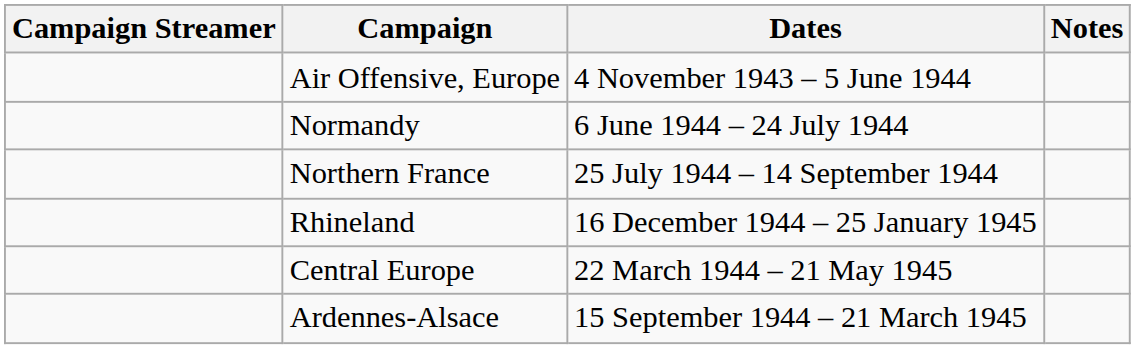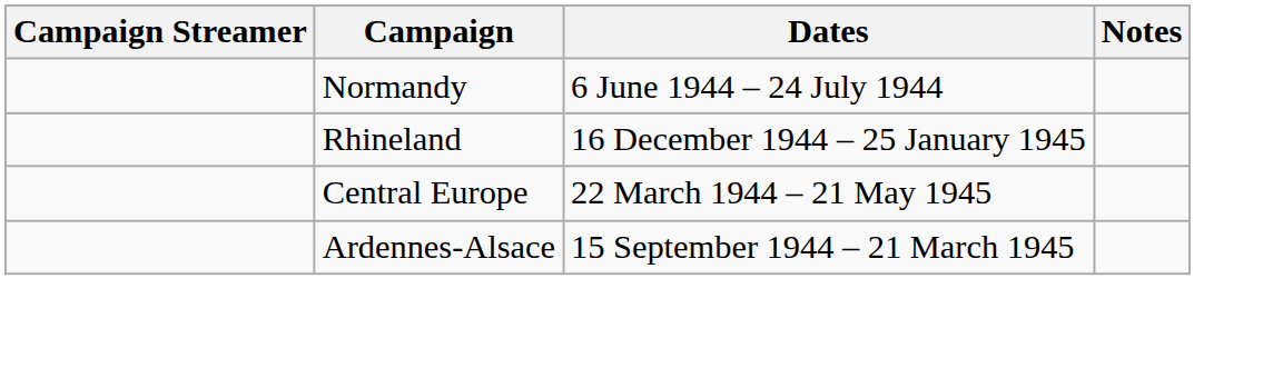 <table class="wikitable">
 <tr style="background:#efefef;">
 <th>Campaign Streamer</th>
 <th>Campaign</th>
 <th>Dates</th>
 <th>Notes</th>
 </tr>
 <tr>
 <td></td>
-<td>Air Offensive, Europe</td>
-<td>4 November 1943 – 5 June 1944</td>
-<td></td>
-</tr>
-<tr>
-<td></td>
 <td>Normandy</td>
 <td>6 June 1944 – 24 July 1944</td>
-<td></td>
-</tr>
-<tr>
-<td></td>
-<td>Northern France</td>
-<td>25 July 1944 – 14 September 1944</td>
 <td></td>
 </tr>
 <tr>
 <td></td>
 <td>Rhineland</td>
 <td>16 December 1944 – 25 January 1945</td>
 <td></td>
 </tr>
 <tr>
 <td></td>
 <td>Central Europe</td>
 <td>22 March 1944 – 21 May 1945</td>
 <td></td>
 </tr>
 <tr>
 <td></td>
 <td>Ardennes-Alsace</td>
 <td>15 September 1944 – 21 March 1945</td>
 <td></td>
 </tr>
 </table>
